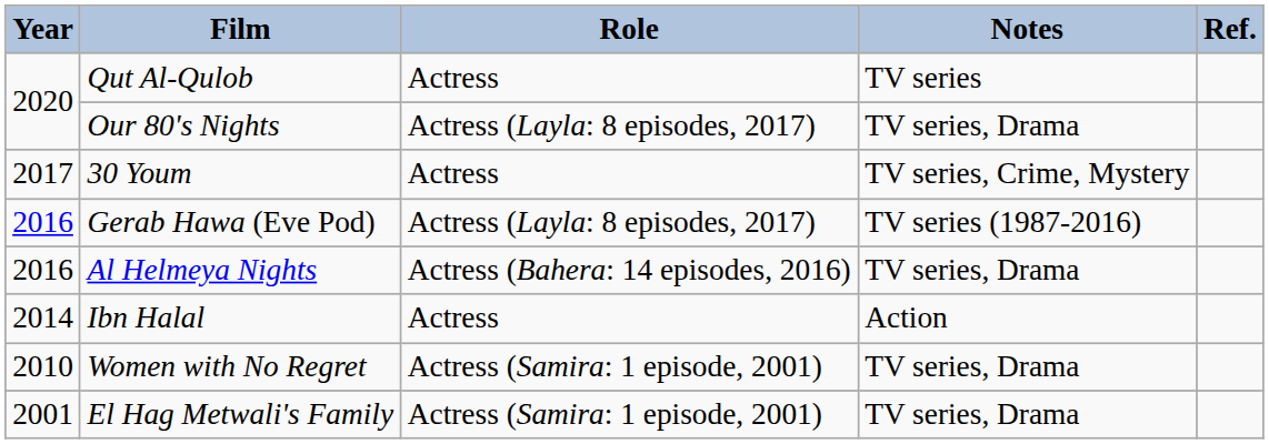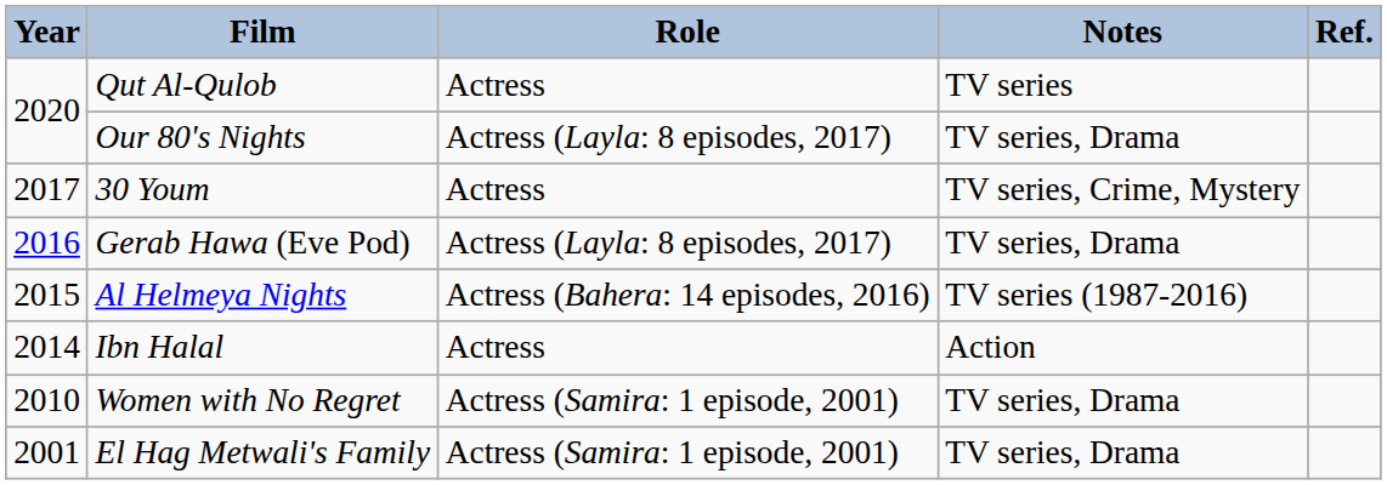 <table class="wikitable">
 <tr>
 <th style="background:#B0C4DE;">Year</th>
 <th style="background:#B0C4DE;">Film</th>
 <th style="background:#B0C4DE;">Role</th>
 <th style="background:#B0C4DE;">Notes</th>
 <th style="background:#B0C4DE;">Ref.</th>
 </tr>
 <tr>
 <td rowspan=2>2020</td>
 <td><em>Qut Al-Qulob</em></td>
 <td>Actress</td>
 <td>TV series</td>
 <td></td>
 </tr>
 <tr>
 <td><em>Our 80's Nights</em></td>
 <td>Actress (<em>Layla</em>: 8 episodes, 2017)</td>
 <td>TV series, Drama</td>
 <td></td>
 </tr>
 <tr>
 <td>2017</td>
 <td><em>30 Youm</em></td>
 <td>Actress</td>
 <td>TV series, Crime, Mystery</td>
 <td></td>
 </tr>
 <tr>
 <td><a href='#'>2016</a></td>
 <td><em>Gerab Hawa</em> (Eve Pod)</td>
 <td>Actress (<em>Layla</em>: 8 episodes, 2017)</td>
-<td>TV series (1987-2016)</td>
+<td>TV series, Drama</td>
 <td></td>
 </tr>
 <tr>
-<td>2016</td>
+<td>2015</td>
 <td><em><a href='#'>Al Helmeya Nights</a></em></td>
 <td>Actress (<em>Bahera</em>: 14 episodes, 2016)</td>
-<td>TV series, Drama</td>
+<td>TV series (1987-2016)</td>
 <td></td>
 </tr>
 <tr>
 <td>2014</td>
 <td><em>Ibn Halal</em></td>
 <td>Actress</td>
 <td>Action</td>
 <td></td>
 </tr>
 <tr>
 <td>2010</td>
 <td><em>Women with No Regret</em></td>
 <td>Actress (<em>Samira</em>: 1 episode, 2001)</td>
 <td>TV series, Drama</td>
 <td></td>
 </tr>
 <tr>
 <td>2001</td>
 <td><em>El Hag Metwali's Family</em></td>
 <td>Actress (<em>Samira</em>: 1 episode, 2001)</td>
 <td>TV series, Drama</td>
 <td></td>
 </tr>
 </table>
